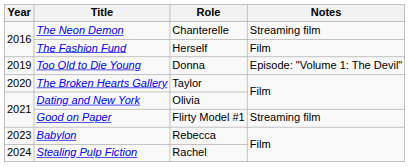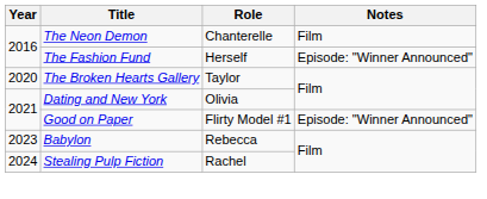 <table class="wikitable">
 <tr>
 <th>Year</th>
 <th>Title</th>
 <th>Role</th>
 <th>Notes</th>
 </tr>
 <tr>
 <td rowspan=2>2016</td>
 <td><em><a href='#'>The Neon Demon</a></em></td>
 <td>Chanterelle</td>
-<td>Streaming film</td>
+<td>Film</td>
 </tr>
 <tr>
 <td><em><a href='#'>The Fashion Fund</a></em></td>
 <td>Herself</td>
-<td>Film</td>
-</tr>
-<tr>
-<td>2019</td>
-<td><em><a href='#'>Too Old to Die Young</a></em></td>
-<td>Donna</td>
-<td>Episode: "Volume 1: The Devil"</td>
+<td>Episode: "Winner Announced"</td>
 </tr>
 <tr>
 <td>2020</td>
 <td><em><a href='#'>The Broken Hearts Gallery</a></em></td>
 <td>Taylor</td>
 <td rowspan="2">Film</td>
 </tr>
 <tr>
 <td rowspan=2>2021</td>
 <td><em><a href='#'>Dating and New York</a></em></td>
 <td>Olivia</td>
 </tr>
 <tr>
 <td><em><a href='#'>Good on Paper</a></em></td>
 <td>Flirty Model #1</td>
-<td>Streaming film</td>
+<td>Episode: "Winner Announced"</td>
 </tr>
 <tr>
 <td>2023</td>
 <td><em><a href='#'>Babylon</a></em></td>
 <td>Rebecca</td>
 <td rowspan="2">Film</td>
 </tr>
 <tr>
 <td>2024</td>
 <td><em><a href='#'>Stealing Pulp Fiction</a></em></td>
 <td>Rachel</td>
 </tr>
 </table>
